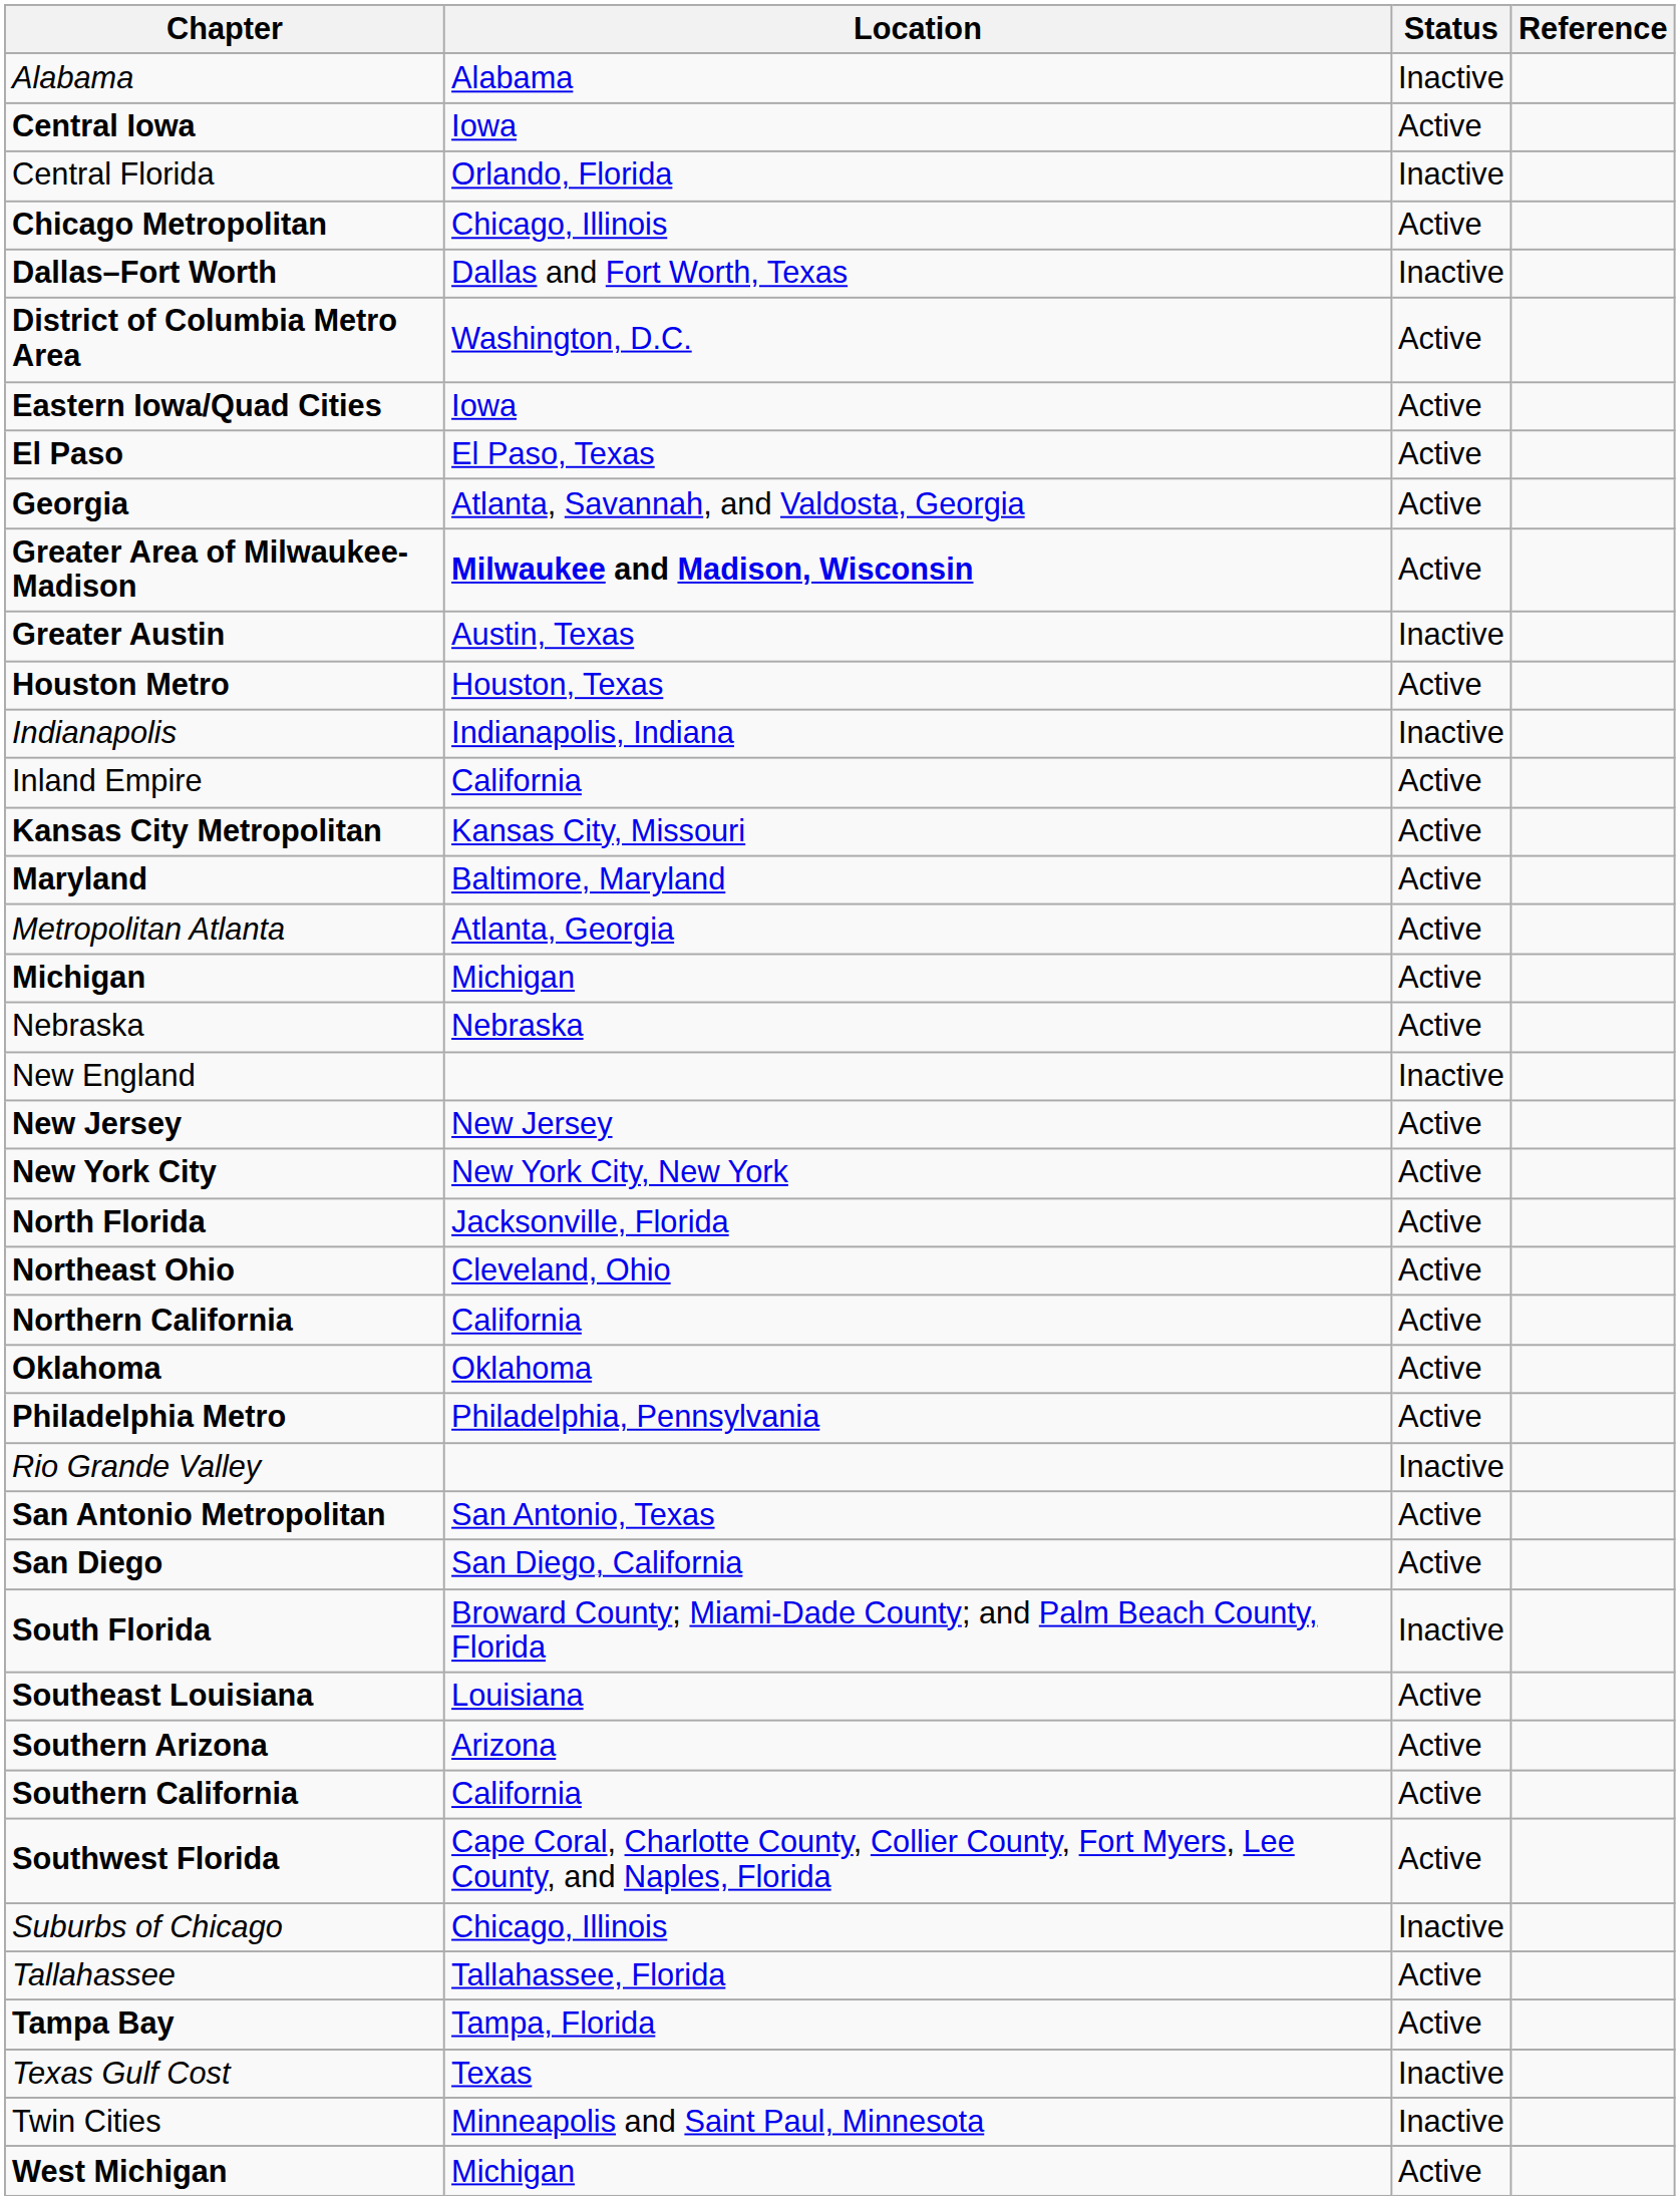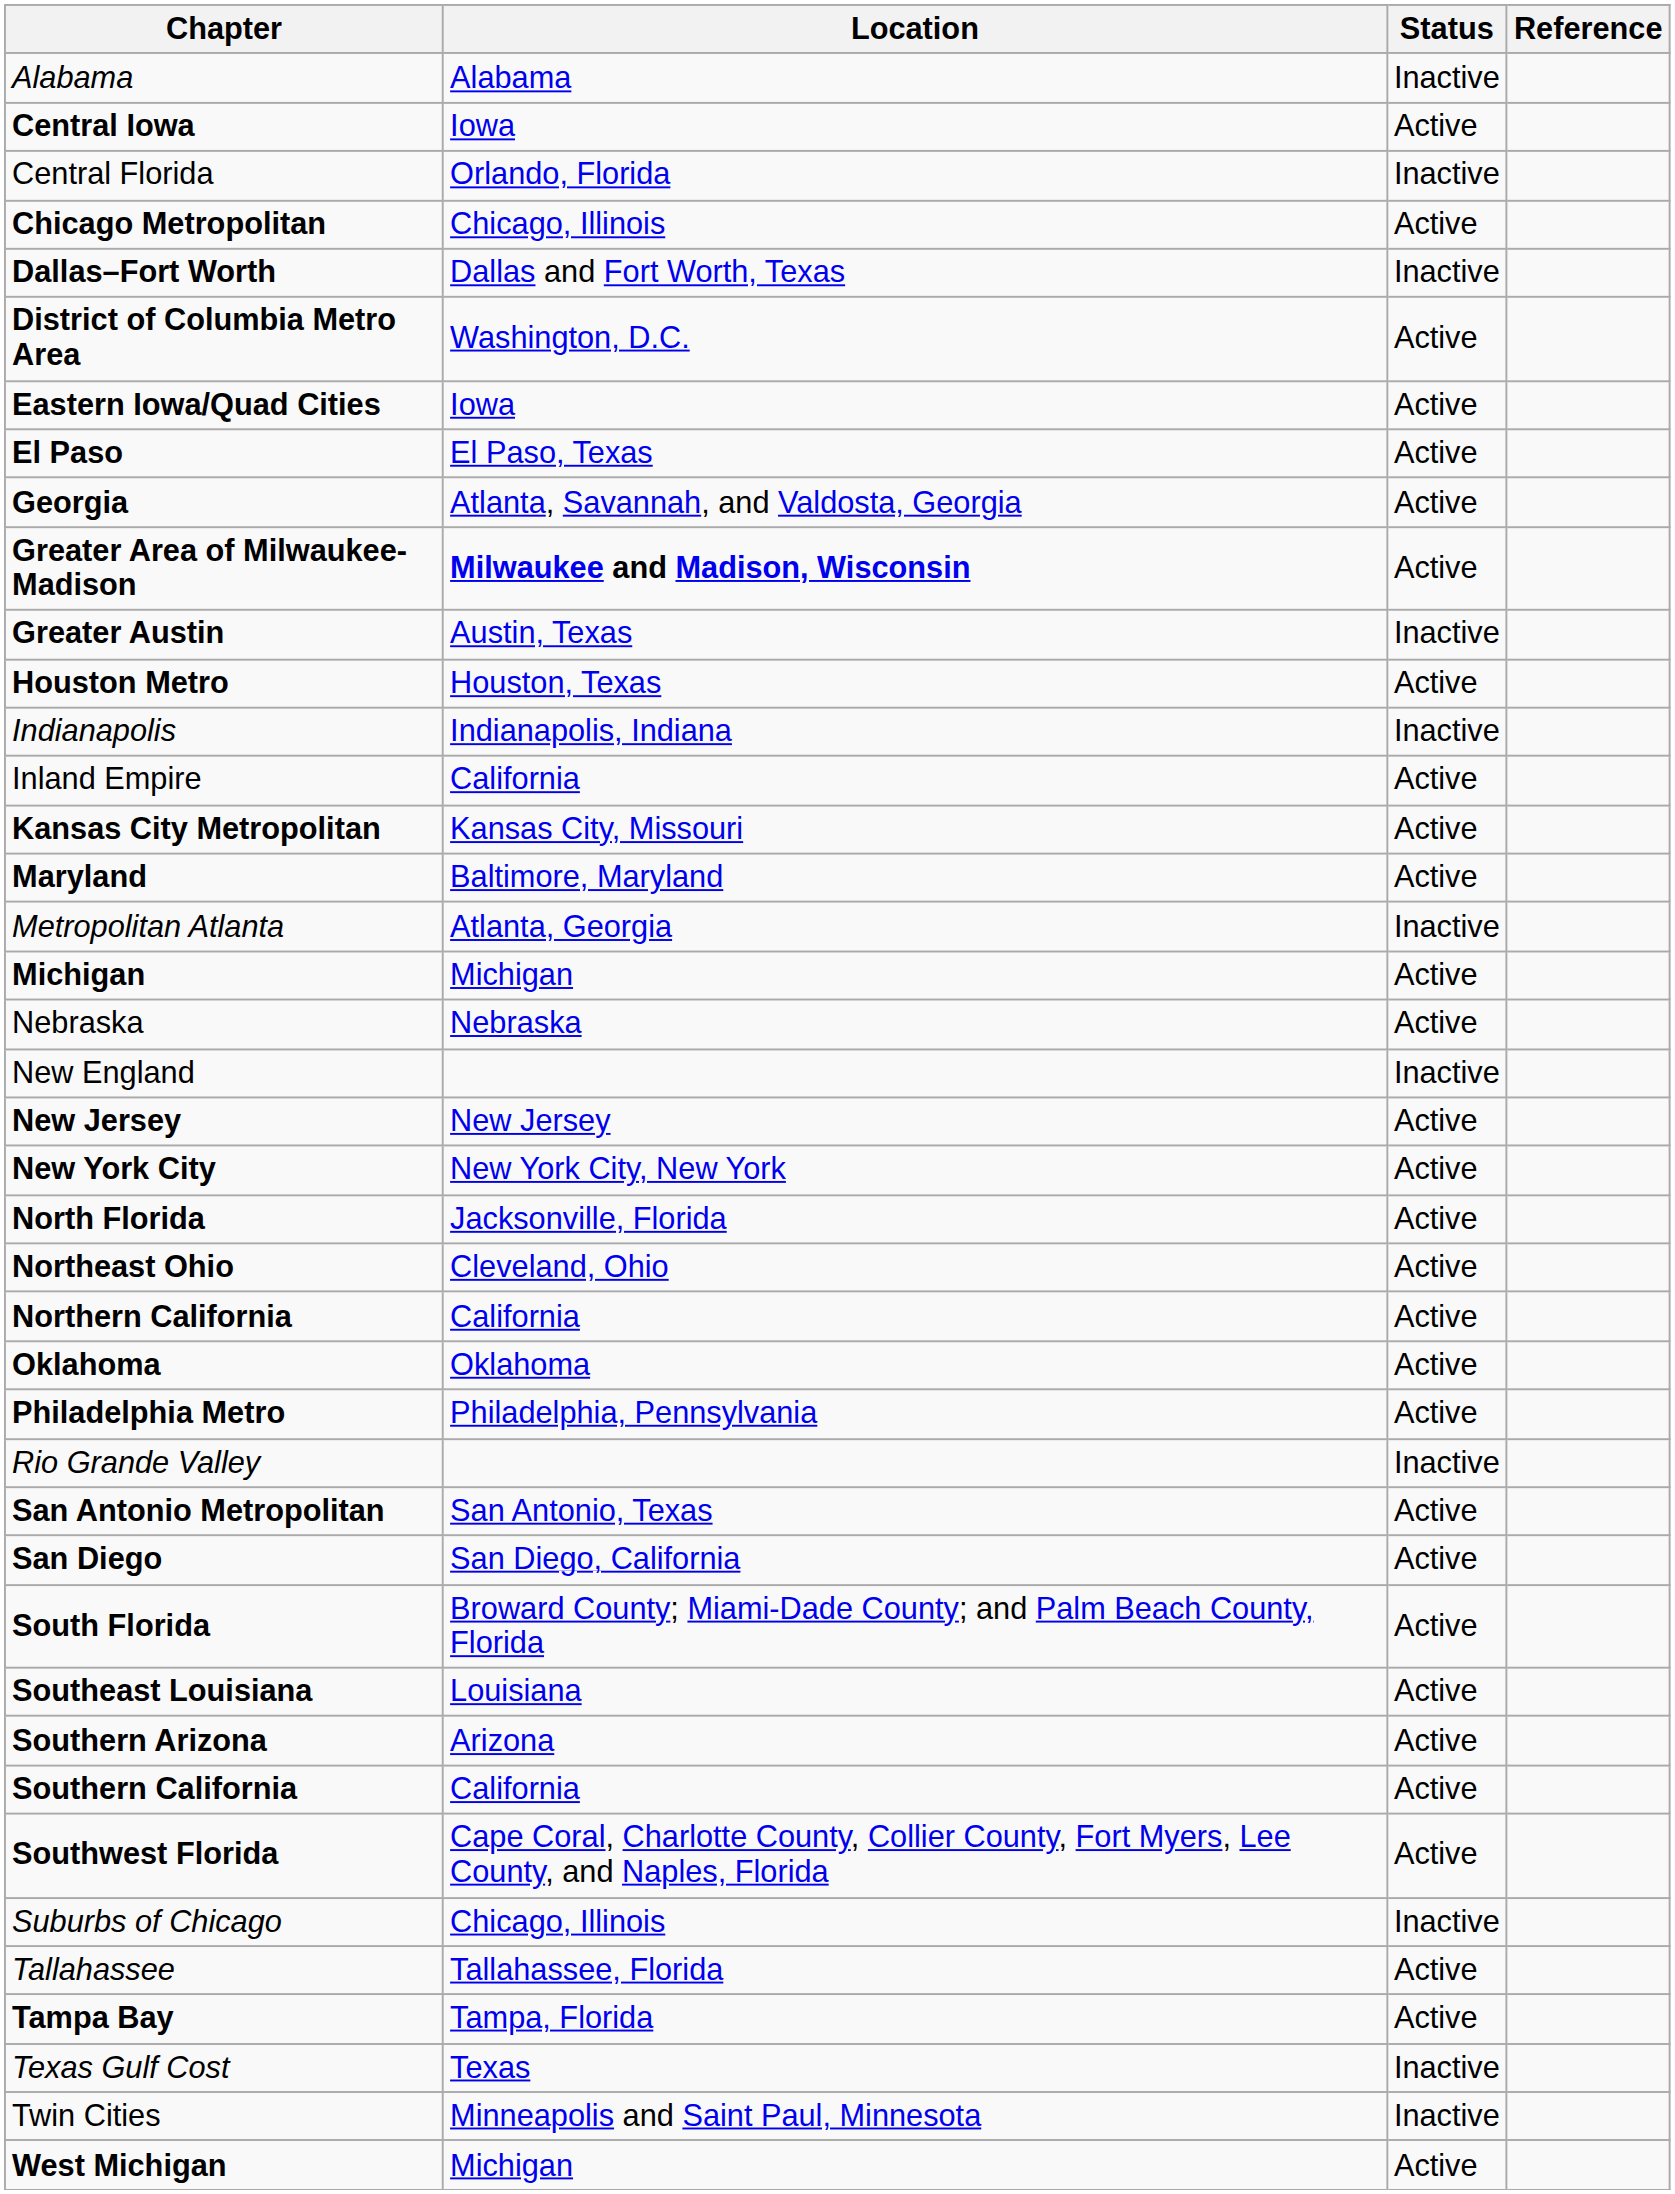 <table class="wikitable sortable">
 <tr>
 <th>Chapter</th>
 <th>Location</th>
 <th>Status</th>
 <th>Reference</th>
 </tr>
 <tr>
 <td><em>Alabama</em></td>
 <td><a href='#'>Alabama</a></td>
 <td>Inactive</td>
 <td></td>
 </tr>
 <tr>
 <td><strong>Central Iowa</strong></td>
 <td><a href='#'>Iowa</a></td>
 <td>Active</td>
 <td></td>
 </tr>
 <tr>
 <td>Central Florida</td>
 <td><a href='#'>Orlando, Florida</a></td>
 <td>Inactive</td>
 <td></td>
 </tr>
 <tr>
 <td><strong>Chicago Metropolitan</strong></td>
 <td><a href='#'>Chicago, Illinois</a></td>
 <td>Active</td>
 <td></td>
 </tr>
 <tr>
 <td><strong>Dallas–Fort Worth</strong></td>
 <td><a href='#'>Dallas</a> and <a href='#'>Fort Worth, Texas</a></td>
 <td>Inactive</td>
 <td></td>
 </tr>
 <tr>
 <td><strong>District of Columbia Metro Area</strong></td>
 <td><a href='#'>Washington, D.C.</a></td>
 <td>Active</td>
 <td></td>
 </tr>
 <tr>
 <td><strong>Eastern Iowa/Quad Cities</strong></td>
 <td><a href='#'>Iowa</a></td>
 <td>Active</td>
 <td></td>
 </tr>
 <tr>
 <td><strong>El Paso</strong></td>
 <td><a href='#'>El Paso, Texas</a></td>
 <td>Active</td>
 <td></td>
 </tr>
 <tr>
 <td><strong>Georgia</strong></td>
 <td><a href='#'>Atlanta</a>, <a href='#'>Savannah</a>, and <a href='#'>Valdosta, Georgia</a></td>
 <td>Active</td>
 <td></td>
 </tr>
 <tr>
 <td><strong>Greater Area of Milwaukee-Madison</strong></td>
 <td><strong><a href='#'>Milwaukee</a> and <a href='#'>Madison, Wisconsin</a></strong></td>
 <td>Active</td>
 <td></td>
 </tr>
 <tr>
 <td><strong>Greater Austin</strong></td>
 <td><a href='#'>Austin, Texas</a></td>
 <td>Inactive</td>
 <td></td>
 </tr>
 <tr>
 <td><strong>Houston Metro</strong></td>
 <td><a href='#'>Houston, Texas</a></td>
 <td>Active</td>
 <td></td>
 </tr>
 <tr>
 <td><em>Indianapolis</em></td>
 <td><a href='#'>Indianapolis, Indiana</a></td>
 <td>Inactive</td>
 <td></td>
 </tr>
 <tr>
 <td>Inland Empire</td>
 <td><a href='#'>California</a></td>
 <td>Active</td>
 <td></td>
 </tr>
 <tr>
 <td><strong>Kansas City Metropolitan</strong></td>
 <td><a href='#'>Kansas City, Missouri</a></td>
 <td>Active</td>
 <td></td>
 </tr>
 <tr>
 <td><strong>Maryland</strong></td>
 <td><a href='#'>Baltimore, Maryland</a></td>
 <td>Active</td>
 <td></td>
 </tr>
 <tr>
 <td><em>Metropolitan Atlanta</em></td>
 <td><a href='#'>Atlanta, Georgia</a></td>
-<td>Active</td>
+<td>Inactive</td>
 <td></td>
 </tr>
 <tr>
 <td><strong>Michigan</strong></td>
 <td><a href='#'>Michigan</a></td>
 <td>Active</td>
 <td></td>
 </tr>
 <tr>
 <td>Nebraska</td>
 <td><a href='#'>Nebraska</a></td>
 <td>Active</td>
 <td></td>
 </tr>
 <tr>
 <td>New England</td>
 <td></td>
 <td>Inactive</td>
 <td></td>
 </tr>
 <tr>
 <td><strong>New Jersey</strong></td>
 <td><a href='#'>New Jersey</a></td>
 <td>Active</td>
 <td></td>
 </tr>
 <tr>
 <td><strong>New York City</strong></td>
 <td><a href='#'>New York City, New York</a></td>
 <td>Active</td>
 <td></td>
 </tr>
 <tr>
 <td><strong>North Florida</strong></td>
 <td><a href='#'>Jacksonville, Florida</a></td>
 <td>Active</td>
 <td></td>
 </tr>
 <tr>
 <td><strong>Northeast Ohio</strong></td>
 <td><a href='#'>Cleveland, Ohio</a></td>
 <td>Active</td>
 <td></td>
 </tr>
 <tr>
 <td><strong>Northern California</strong></td>
 <td><a href='#'>California</a></td>
 <td>Active</td>
 <td></td>
 </tr>
 <tr>
 <td><strong>Oklahoma</strong></td>
 <td><a href='#'>Oklahoma</a></td>
 <td>Active</td>
 <td></td>
 </tr>
 <tr>
 <td><strong>Philadelphia Metro</strong></td>
 <td><a href='#'>Philadelphia, Pennsylvania</a></td>
 <td>Active</td>
 <td></td>
 </tr>
 <tr>
 <td><em>Rio Grande Valley</em></td>
 <td></td>
 <td>Inactive</td>
 <td></td>
 </tr>
 <tr>
 <td><strong>San Antonio Metropolitan</strong></td>
 <td><a href='#'>San Antonio, Texas</a></td>
 <td>Active</td>
 <td></td>
 </tr>
 <tr>
 <td><strong>San Diego</strong></td>
 <td><a href='#'>San Diego, California</a></td>
 <td>Active</td>
 <td></td>
 </tr>
 <tr>
 <td><strong>South Florida</strong></td>
 <td><a href='#'>Broward County</a>; <a href='#'>Miami-Dade County</a>; and <a href='#'>Palm Beach County, Florida</a></td>
-<td>Inactive</td>
+<td>Active</td>
 <td></td>
 </tr>
 <tr>
 <td><strong>Southeast Louisiana</strong></td>
 <td><a href='#'>Louisiana</a></td>
 <td>Active</td>
 <td></td>
 </tr>
 <tr>
 <td><strong>Southern Arizona</strong></td>
 <td><a href='#'>Arizona</a></td>
 <td>Active</td>
 <td></td>
 </tr>
 <tr>
 <td><strong>Southern California</strong></td>
 <td><a href='#'>California</a></td>
 <td>Active</td>
 <td></td>
 </tr>
 <tr>
 <td><strong>Southwest Florida</strong></td>
 <td><a href='#'>Cape Coral</a>, <a href='#'>Charlotte County</a>, <a href='#'>Collier County</a>, <a href='#'>Fort Myers</a>, <a href='#'>Lee County</a>, and <a href='#'>Naples, Florida</a></td>
 <td>Active</td>
 <td></td>
 </tr>
 <tr>
 <td><em>Suburbs of Chicago</em></td>
 <td><a href='#'>Chicago, Illinois</a></td>
 <td>Inactive</td>
 <td></td>
 </tr>
 <tr>
 <td><em>Tallahassee</em></td>
 <td><a href='#'>Tallahassee, Florida</a></td>
 <td>Active</td>
 <td></td>
 </tr>
 <tr>
 <td><strong>Tampa Bay</strong></td>
 <td><a href='#'>Tampa, Florida</a></td>
 <td>Active</td>
 <td></td>
 </tr>
 <tr>
 <td><em>Texas Gulf Cost</em></td>
 <td><a href='#'>Texas</a></td>
 <td>Inactive</td>
 <td></td>
 </tr>
 <tr>
 <td>Twin Cities</td>
 <td><a href='#'>Minneapolis</a> and <a href='#'>Saint Paul, Minnesota</a></td>
 <td>Inactive</td>
 <td></td>
 </tr>
 <tr>
 <td><strong>West Michigan</strong></td>
 <td><a href='#'>Michigan</a></td>
 <td>Active</td>
 <td></td>
 </tr>
 </table>
